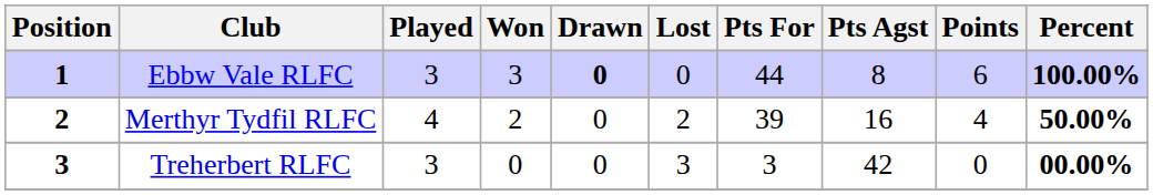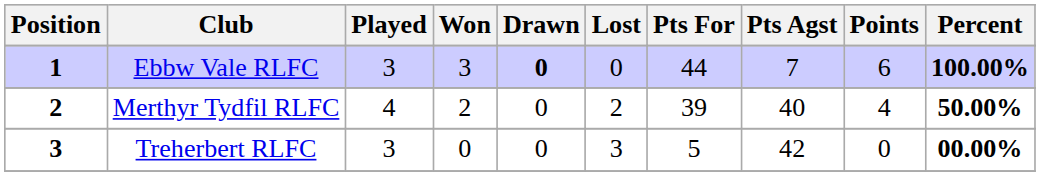 <table class="wikitable" style="text-align:center;">
 <tr>
 <th><strong>Position</strong></th>
 <th><strong>Club</strong></th>
 <th><strong>Played</strong></th>
 <th><strong>Won</strong></th>
 <th><strong>Drawn</strong></th>
 <th><strong>Lost</strong></th>
 <th><strong>Pts For</strong></th>
 <th><strong>Pts Agst</strong></th>
 <th><strong>Points</strong></th>
 <th><strong>Percent</strong></th>
 </tr>
 <tr --->
 </tr>
 <tr align=center style="background:#ccccff;">
 <td><strong>1</strong></td>
 <td><a href='#'>Ebbw Vale RLFC</a></td>
 <td>3</td>
 <td>3</td>
 <td><strong>0</strong></td>
 <td>0</td>
 <td>44</td>
-<td>8</td>
+<td>7</td>
 <td>6</td>
 <td><strong>100.00%</strong></td>
 </tr>
 <tr --->
 </tr>
 <tr align=center style="background:white;color:black">
 <td><strong>2</strong></td>
 <td><a href='#'>Merthyr Tydfil RLFC</a></td>
 <td>4</td>
 <td>2</td>
 <td>0</td>
 <td>2</td>
 <td>39</td>
-<td>16</td>
+<td>40</td>
 <td>4</td>
 <td><strong>50.00%</strong></td>
 </tr>
 <tr --->
 </tr>
 <tr align=center style="background:white;color:black">
 <td><strong>3</strong></td>
 <td><a href='#'>Treherbert RLFC</a></td>
 <td>3</td>
 <td>0</td>
 <td>0</td>
 <td>3</td>
-<td>3</td>
+<td>5</td>
 <td>42</td>
 <td>0</td>
 <td><strong>00.00%</strong></td>
 </tr>
 <tr --->
 </tr>
 </table>
